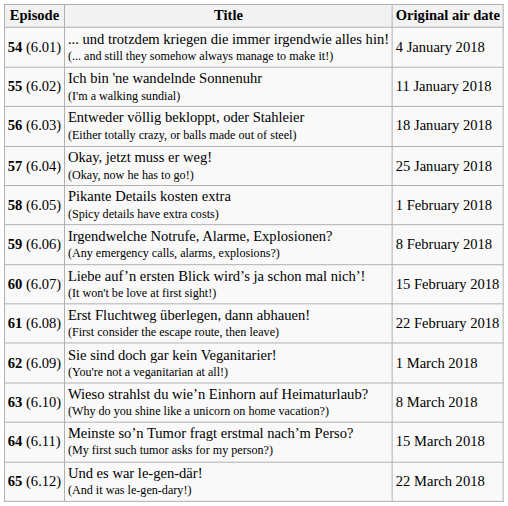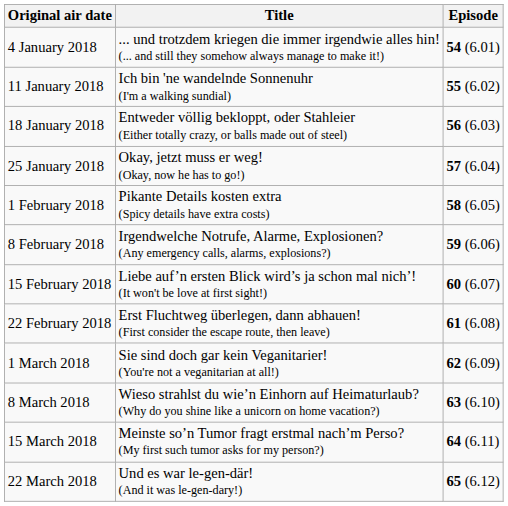 <table class="wikitable">
 <tr>
+<th>Original air date</th>
+<th>Title</th>
 <th>Episode</th>
-<th>Title</th>
-<th>Original air date</th>
 </tr>
 <tr>
+<td>4 January 2018</td>
+<td>... und trotzdem kriegen die immer irgendwie alles hin!<br><small>(... and still they somehow always manage to make it!)</small></td>
 <td><strong>54</strong> (6.01)</td>
-<td>... und trotzdem kriegen die immer irgendwie alles hin!<br><small>(... and still they somehow always manage to make it!)</small></td>
-<td>4 January 2018</td>
 </tr>
 <tr>
+<td>11 January 2018</td>
+<td>Ich bin 'ne wandelnde Sonnenuhr<br><small>(I'm a walking sundial) </small></td>
 <td><strong>55</strong> (6.02)</td>
-<td>Ich bin 'ne wandelnde Sonnenuhr<br><small>(I'm a walking sundial) </small></td>
-<td>11 January 2018</td>
 </tr>
 <tr>
+<td>18 January 2018</td>
+<td>Entweder völlig bekloppt, oder Stahleier<br><small>(Either totally crazy, or balls made out of steel)</small></td>
 <td><strong>56</strong> (6.03)</td>
-<td>Entweder völlig bekloppt, oder Stahleier<br><small>(Either totally crazy, or balls made out of steel)</small></td>
-<td>18 January 2018</td>
 </tr>
 <tr>
+<td>25 January 2018</td>
+<td>Okay, jetzt muss er weg!<br><small>(Okay, now he has to go!) </small></td>
 <td><strong>57</strong> (6.04)</td>
-<td>Okay, jetzt muss er weg!<br><small>(Okay, now he has to go!) </small></td>
-<td>25 January 2018</td>
 </tr>
 <tr>
+<td>1 February 2018</td>
+<td>Pikante Details kosten extra<br><small>(Spicy details have extra costs)</small></td>
 <td><strong>58</strong> (6.05)</td>
-<td>Pikante Details kosten extra<br><small>(Spicy details have extra costs)</small></td>
-<td>1 February 2018</td>
 </tr>
 <tr>
+<td>8 February 2018</td>
+<td>Irgendwelche Notrufe, Alarme, Explosionen?<br><small>(Any emergency calls, alarms, explosions?) </small></td>
 <td><strong>59</strong> (6.06)</td>
-<td>Irgendwelche Notrufe, Alarme, Explosionen?<br><small>(Any emergency calls, alarms, explosions?) </small></td>
-<td>8 February 2018</td>
 </tr>
 <tr>
+<td>15 February 2018</td>
+<td>Liebe auf’n ersten Blick wird’s ja schon mal nich’!<br><small>(It won't be love at first sight!) </small></td>
 <td><strong>60</strong> (6.07)</td>
-<td>Liebe auf’n ersten Blick wird’s ja schon mal nich’!<br><small>(It won't be love at first sight!) </small></td>
-<td>15 February 2018</td>
 </tr>
 <tr>
+<td>22 February 2018</td>
+<td>Erst Fluchtweg überlegen, dann abhauen!<br><small>(First consider the escape route, then leave)</small></td>
 <td><strong>61</strong> (6.08)</td>
-<td>Erst Fluchtweg überlegen, dann abhauen!<br><small>(First consider the escape route, then leave)</small></td>
-<td>22 February 2018</td>
 </tr>
 <tr>
+<td>1 March 2018</td>
+<td>Sie sind doch gar kein Veganitarier!<br><small>(You're not a veganitarian at all!)</small></td>
 <td><strong>62</strong> (6.09)</td>
-<td>Sie sind doch gar kein Veganitarier!<br><small>(You're not a veganitarian at all!)</small></td>
-<td>1 March 2018</td>
 </tr>
 <tr>
+<td>8 March 2018</td>
+<td>Wieso strahlst du wie’n Einhorn auf Heimaturlaub?<br><small>(Why do you shine like a unicorn on home vacation?)</small></td>
 <td><strong>63</strong> (6.10)</td>
-<td>Wieso strahlst du wie’n Einhorn auf Heimaturlaub?<br><small>(Why do you shine like a unicorn on home vacation?)</small></td>
-<td>8 March 2018</td>
 </tr>
 <tr>
+<td>15 March 2018</td>
+<td>Meinste so’n Tumor fragt erstmal nach’m Perso?<br><small>(My first such tumor asks for my person?)</small></td>
 <td><strong>64</strong> (6.11)</td>
-<td>Meinste so’n Tumor fragt erstmal nach’m Perso?<br><small>(My first such tumor asks for my person?)</small></td>
-<td>15 March 2018</td>
 </tr>
 <tr>
+<td>22 March 2018</td>
+<td>Und es war le-gen-där!<br><small>(And it was le-gen-dary!)</small></td>
 <td><strong>65</strong> (6.12)</td>
-<td>Und es war le-gen-där!<br><small>(And it was le-gen-dary!)</small></td>
-<td>22 March 2018</td>
 </tr>
 </table>
